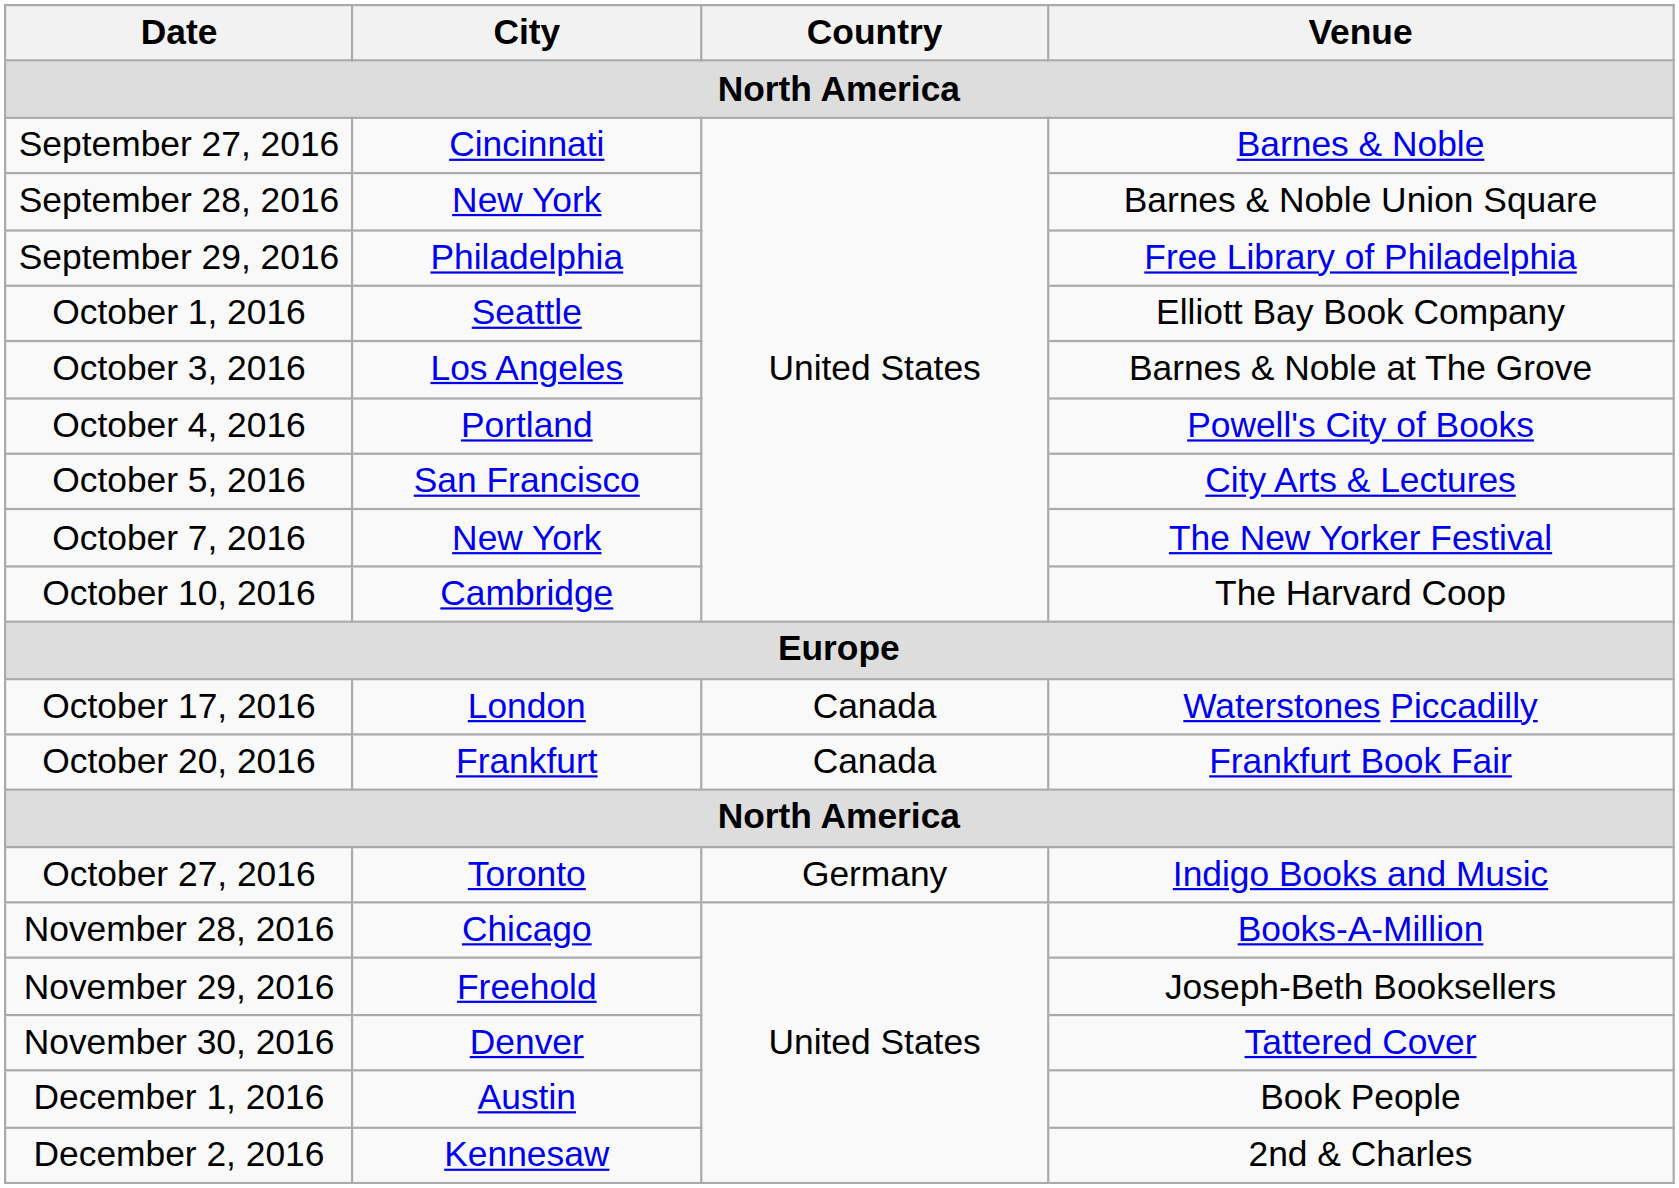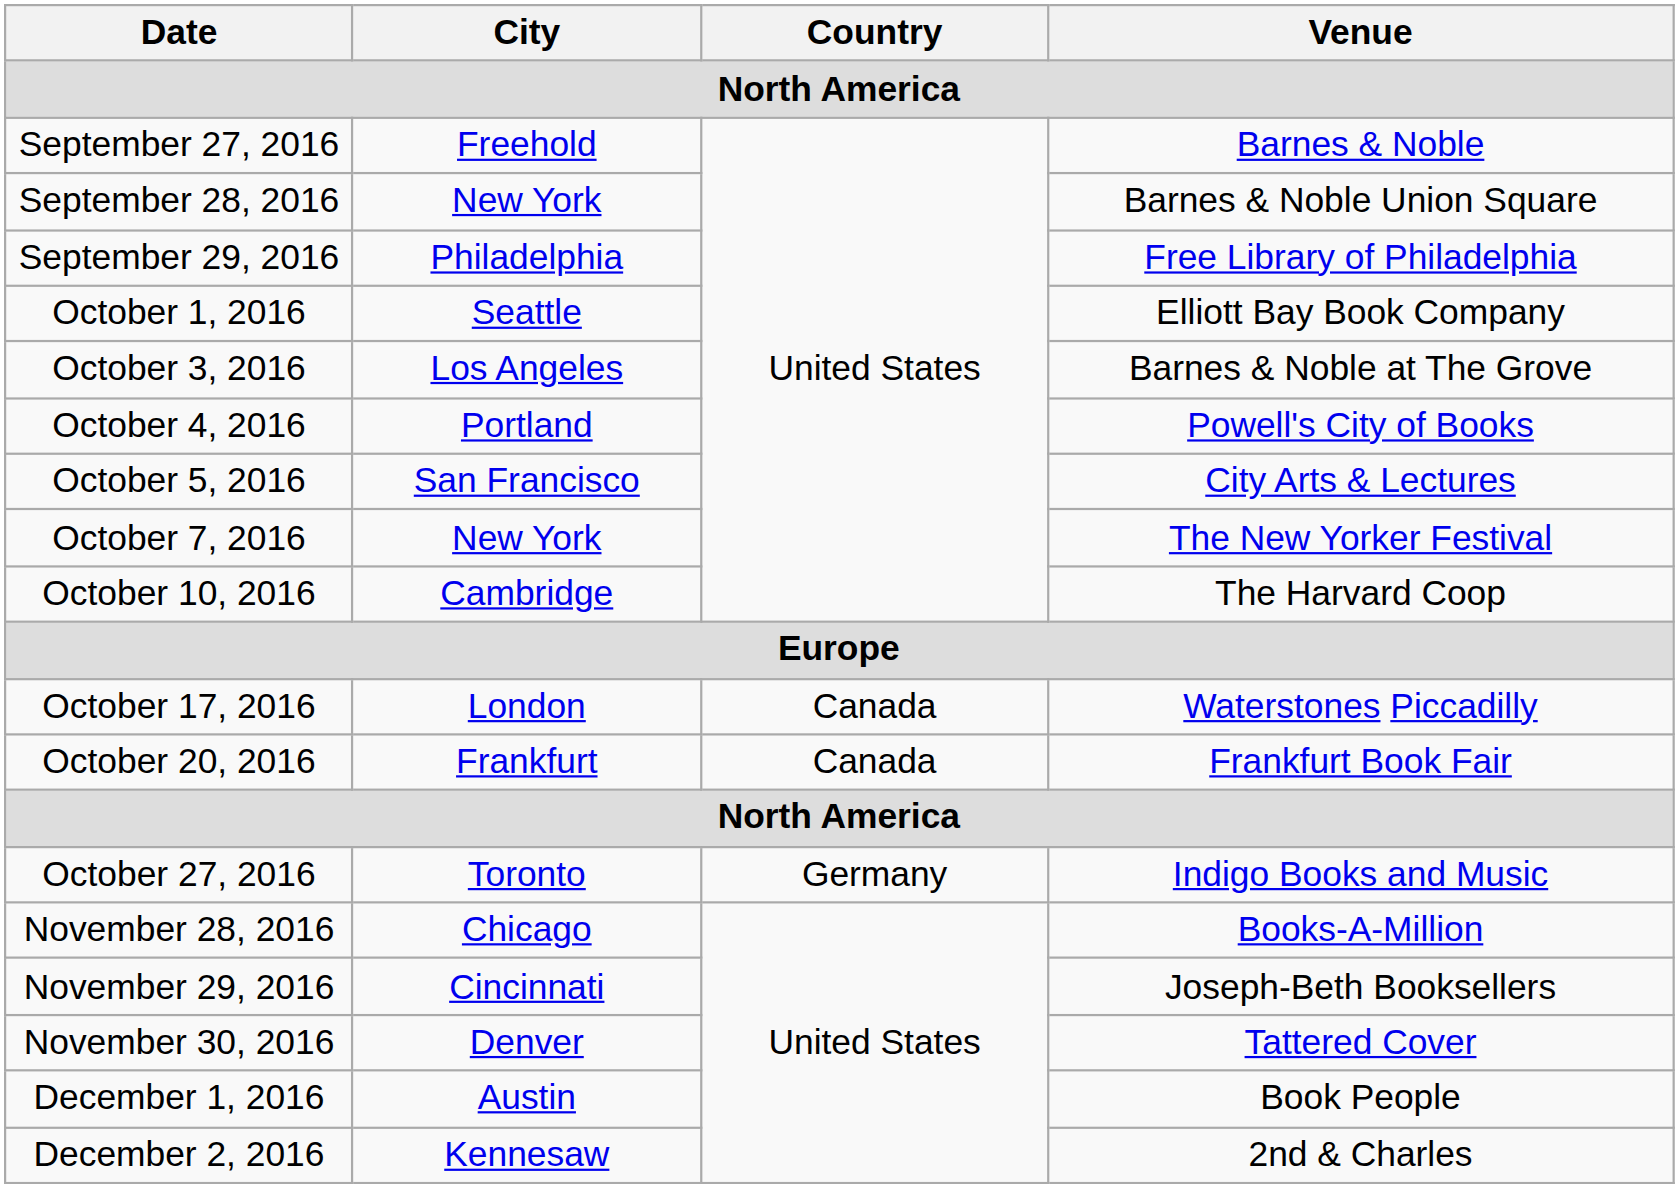 <table class="wikitable" style="text-align:center;">
 <tr>
 <th style="width:150px;">Date</th>
 <th style="width:150px;">City</th>
 <th style="width:150px;">Country</th>
 <th style="width:275px;">Venue</th>
 </tr>
 <tr style="background:#ddd;">
 <td colspan="4"><strong>North America</strong></td>
 </tr>
 <tr>
 <td>September 27, 2016</td>
-<td><a href='#'>Cincinnati</a></td>
+<td><a href='#'>Freehold</a></td>
 <td rowspan="9">United States</td>
 <td><a href='#'>Barnes & Noble</a></td>
 </tr>
 <tr>
 <td>September 28, 2016</td>
 <td><a href='#'>New York</a></td>
 <td>Barnes & Noble Union Square</td>
 </tr>
 <tr>
 <td>September 29, 2016</td>
 <td><a href='#'>Philadelphia</a></td>
 <td><a href='#'>Free Library of Philadelphia</a></td>
 </tr>
 <tr>
 <td>October 1, 2016</td>
 <td><a href='#'>Seattle</a></td>
 <td>Elliott Bay Book Company</td>
 </tr>
 <tr>
 <td>October 3, 2016</td>
 <td><a href='#'>Los Angeles</a></td>
 <td>Barnes & Noble at The Grove</td>
 </tr>
 <tr>
 <td>October 4, 2016</td>
 <td><a href='#'>Portland</a></td>
 <td><a href='#'>Powell's City of Books</a></td>
 </tr>
 <tr>
 <td>October 5, 2016</td>
 <td><a href='#'>San Francisco</a></td>
 <td><a href='#'>City Arts & Lectures</a></td>
 </tr>
 <tr>
 <td>October 7, 2016</td>
 <td><a href='#'>New York</a></td>
 <td><a href='#'>The New Yorker Festival</a></td>
 </tr>
 <tr>
 <td>October 10, 2016</td>
 <td><a href='#'>Cambridge</a></td>
 <td>The Harvard Coop</td>
 </tr>
 <tr style="background:#ddd;">
 <td colspan="4"><strong>Europe</strong></td>
 </tr>
 <tr>
 <td>October 17, 2016</td>
 <td><a href='#'>London</a></td>
 <td>Canada</td>
 <td><a href='#'>Waterstones</a> <a href='#'>Piccadilly</a></td>
 </tr>
 <tr>
 <td>October 20, 2016</td>
 <td><a href='#'>Frankfurt</a></td>
 <td>Canada</td>
 <td><a href='#'>Frankfurt Book Fair</a></td>
 </tr>
 <tr style="background:#ddd;">
 <td colspan="4"><strong>North America</strong></td>
 </tr>
 <tr>
 <td>October 27, 2016</td>
 <td><a href='#'>Toronto</a></td>
 <td>Germany</td>
 <td><a href='#'>Indigo Books and Music</a></td>
 </tr>
 <tr>
 <td>November 28, 2016</td>
 <td><a href='#'>Chicago</a></td>
 <td rowspan="5">United States</td>
 <td><a href='#'>Books-A-Million</a></td>
 </tr>
 <tr>
 <td>November 29, 2016</td>
-<td><a href='#'>Freehold</a></td>
+<td><a href='#'>Cincinnati</a></td>
 <td>Joseph-Beth Booksellers</td>
 </tr>
 <tr>
 <td>November 30, 2016</td>
 <td><a href='#'>Denver</a></td>
 <td><a href='#'>Tattered Cover</a></td>
 </tr>
 <tr>
 <td>December 1, 2016</td>
 <td><a href='#'>Austin</a></td>
 <td>Book People</td>
 </tr>
 <tr>
 <td>December 2, 2016</td>
 <td><a href='#'>Kennesaw</a></td>
 <td>2nd & Charles</td>
 </tr>
 </table>
